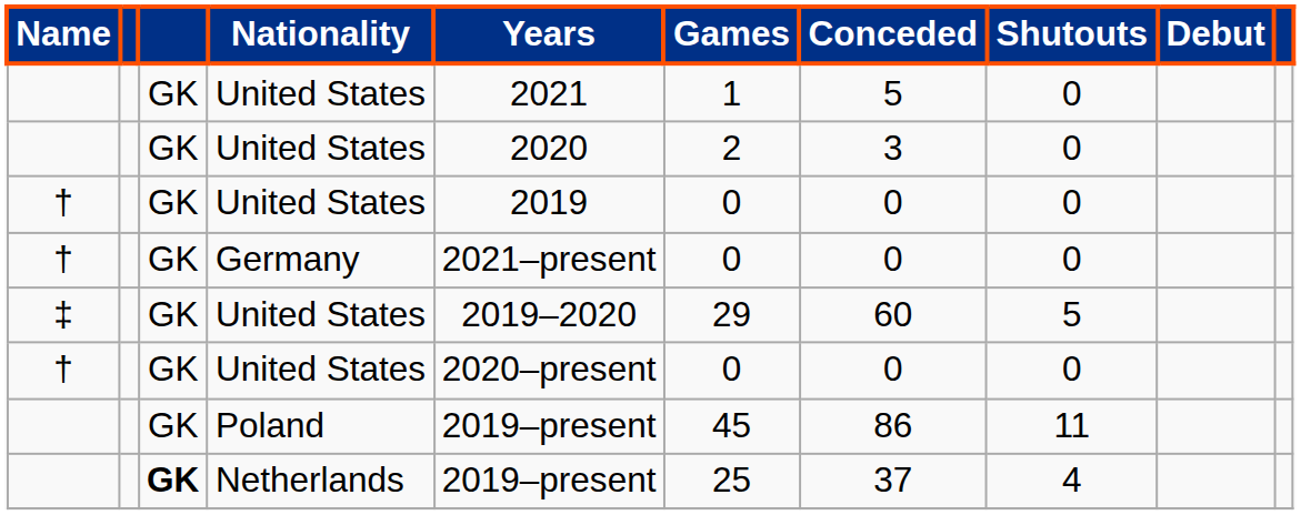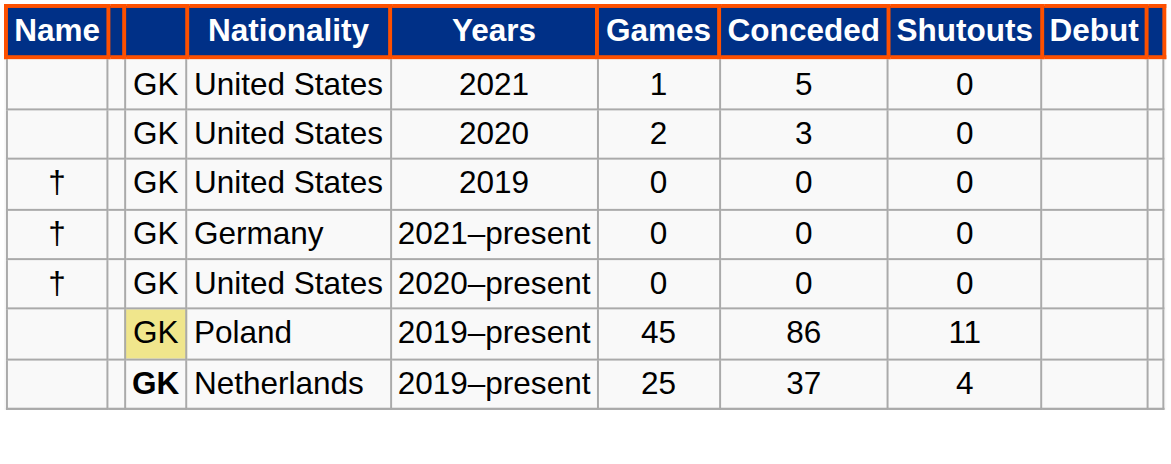 <table class="wikitable sortable" style="text-align:center">
 <tr>
 <th style="background-color:#003087; color:#FFFFFF; border:2px solid #FE5000;" scope="col">Name</th>
 <th style="background-color:#003087; color:#FFFFFF; border:2px solid #FE5000;" scope="col"></th>
 <th style="background-color:#003087; color:#FFFFFF; border:2px solid #FE5000;" scope="col"></th>
 <th style="background-color:#003087; color:#FFFFFF; border:2px solid #FE5000;" scope="col">Nationality</th>
 <th style="background-color:#003087; color:#FFFFFF; border:2px solid #FE5000;" scope="col">Years</th>
 <th style="background-color:#003087; color:#FFFFFF; border:2px solid #FE5000;" scope="col">Games</th>
 <th style="background-color:#003087; color:#FFFFFF; border:2px solid #FE5000;" scope="col">Conceded</th>
 <th style="background-color:#003087; color:#FFFFFF; border:2px solid #FE5000;" scope="col">Shutouts</th>
 <th style="background-color:#003087; color:#FFFFFF; border:2px solid #FE5000;" scope="col">Debut</th>
 <th style="background-color:#003087; color:#FFFFFF; border:2px solid #FE5000;" scope="col" class="unsortable"></th>
 </tr>
 <tr>
 <td></td>
 <td></td>
 <td>GK</td>
 <td align="left"> United States</td>
 <td>2021</td>
 <td>1</td>
 <td>5</td>
 <td>0</td>
 <td></td>
 <td></td>
 </tr>
 <tr>
 <td></td>
 <td></td>
 <td>GK</td>
 <td align="left"> United States</td>
 <td>2020</td>
 <td>2</td>
 <td>3</td>
 <td>0</td>
 <td></td>
 <td></td>
 </tr>
 <tr>
 <td> †</td>
 <td></td>
 <td>GK</td>
 <td align="left"> United States</td>
 <td>2019</td>
 <td>0</td>
 <td>0</td>
 <td>0</td>
 <td></td>
 <td></td>
 </tr>
 <tr>
 <td> †</td>
 <td></td>
 <td>GK</td>
 <td align="left"> Germany</td>
 <td>2021–present</td>
 <td>0</td>
 <td>0</td>
 <td>0</td>
 <td></td>
 <td></td>
 </tr>
 <tr>
-<td> ‡</td>
-<td></td>
-<td>GK</td>
-<td align="left"> United States</td>
-<td>2019–2020</td>
-<td>29</td>
-<td>60</td>
-<td>5</td>
-<td></td>
-<td></td>
-</tr>
-<tr>
 <td> †</td>
 <td></td>
 <td>GK</td>
 <td align="left"> United States</td>
 <td>2020–present</td>
 <td>0</td>
 <td>0</td>
 <td>0</td>
 <td></td>
 <td></td>
 </tr>
 <tr>
 <td></td>
 <td></td>
-<td>GK</td>
+<td style="background: khaki;">GK</td>
 <td align="left"> Poland</td>
 <td>2019–present</td>
 <td>45</td>
 <td>86</td>
 <td>11</td>
 <td></td>
 <td></td>
 </tr>
 <tr>
 <td></td>
 <td></td>
 <td><strong>GK</strong></td>
 <td align="left"> Netherlands</td>
 <td>2019–present</td>
 <td>25</td>
 <td>37</td>
 <td>4</td>
 <td></td>
 <td></td>
 </tr>
 <tr>
 </tr>
 </table>
